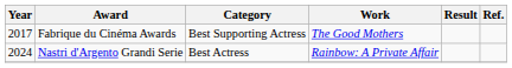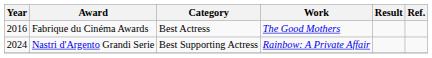 <table class="wikitable">
 <tr>
 <th>Year</th>
 <th>Award</th>
 <th>Category</th>
 <th>Work</th>
 <th>Result</th>
 <th>Ref.</th>
 </tr>
 <tr>
-<td>2017</td>
+<td>2016</td>
 <td>Fabrique du Cinéma Awards</td>
-<td>Best Supporting Actress</td>
+<td>Best Actress</td>
 <td><em><a href='#'>The Good Mothers</a></em></td>
 <td></td>
 <td></td>
 </tr>
 <tr>
 <td>2024</td>
 <td><a href='#'>Nastri d'Argento</a> Grandi Serie</td>
-<td>Best Actress</td>
+<td>Best Supporting Actress</td>
 <td><em><a href='#'>Rainbow: A Private Affair</a></em></td>
 <td></td>
 <td></td>
 </tr>
 <tr>
 </tr>
 </table>
